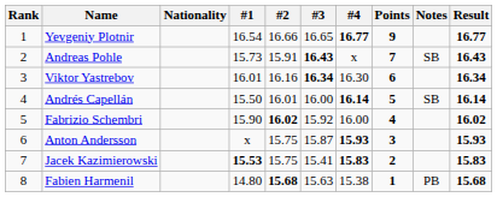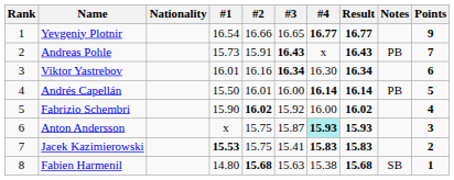 <table class="wikitable sortable" style="text-align:center">
 <tr>
 <th>Rank</th>
 <th>Name</th>
 <th>Nationality</th>
 <th>#1</th>
 <th>#2</th>
 <th>#3</th>
 <th>#4</th>
+<th>Result</th>
+<th>Notes</th>
 <th>Points</th>
-<th>Notes</th>
-<th>Result</th>
 </tr>
 <tr>
 <td>1</td>
 <td align=left><a href='#'>Yevgeniy Plotnir</a></td>
 <td align=left></td>
 <td>16.54</td>
 <td>16.66</td>
 <td>16.65</td>
 <td><strong>16.77</strong></td>
+<td><strong>16.77</strong></td>
+<td></td>
 <td><strong>9</strong></td>
-<td></td>
-<td><strong>16.77</strong></td>
 </tr>
 <tr>
 <td>2</td>
 <td align=left><a href='#'>Andreas Pohle</a></td>
 <td align=left></td>
 <td>15.73</td>
 <td>15.91</td>
 <td><strong>16.43</strong></td>
 <td>x</td>
+<td><strong>16.43</strong></td>
+<td>PB</td>
 <td><strong>7</strong></td>
-<td>SB</td>
-<td><strong>16.43</strong></td>
 </tr>
 <tr>
 <td>3</td>
 <td align=left><a href='#'>Viktor Yastrebov</a></td>
 <td align=left></td>
 <td>16.01</td>
 <td>16.16</td>
 <td><strong>16.34</strong></td>
 <td>16.30</td>
+<td><strong>16.34</strong></td>
+<td></td>
 <td><strong>6</strong></td>
-<td></td>
-<td><strong>16.34</strong></td>
 </tr>
 <tr>
 <td>4</td>
 <td align=left><a href='#'>Andrés Capellán</a></td>
 <td align=left></td>
 <td>15.50</td>
 <td>16.01</td>
 <td>16.00</td>
 <td><strong>16.14</strong></td>
+<td><strong>16.14</strong></td>
+<td>PB</td>
 <td><strong>5</strong></td>
-<td>SB</td>
-<td><strong>16.14</strong></td>
 </tr>
 <tr>
 <td>5</td>
 <td align=left><a href='#'>Fabrizio Schembri</a></td>
 <td align=left></td>
 <td>15.90</td>
 <td><strong>16.02</strong></td>
 <td>15.92</td>
 <td>16.00</td>
+<td><strong>16.02</strong></td>
+<td></td>
 <td><strong>4</strong></td>
-<td></td>
-<td><strong>16.02</strong></td>
 </tr>
 <tr>
 <td>6</td>
 <td align=left><a href='#'>Anton Andersson</a></td>
 <td align=left></td>
 <td>x</td>
 <td>15.75</td>
 <td>15.87</td>
+<td style="background: paleturquoise;"><strong>15.93</strong></td>
 <td><strong>15.93</strong></td>
+<td></td>
 <td><strong>3</strong></td>
-<td></td>
-<td><strong>15.93</strong></td>
 </tr>
 <tr>
 <td>7</td>
 <td align=left><a href='#'>Jacek Kazimierowski</a></td>
 <td align=left></td>
 <td><strong>15.53</strong></td>
 <td>15.75</td>
 <td>15.41</td>
 <td><strong>15.83</strong></td>
+<td><strong>15.83</strong></td>
+<td></td>
 <td><strong>2</strong></td>
-<td></td>
-<td><strong>15.83</strong></td>
 </tr>
 <tr>
 <td>8</td>
 <td align=left><a href='#'>Fabien Harmenil</a></td>
 <td align=left></td>
 <td>14.80</td>
 <td><strong>15.68</strong></td>
 <td>15.63</td>
 <td>15.38</td>
+<td><strong>15.68</strong></td>
+<td>SB</td>
 <td><strong>1</strong></td>
-<td>PB</td>
-<td><strong>15.68</strong></td>
 </tr>
 </table>
